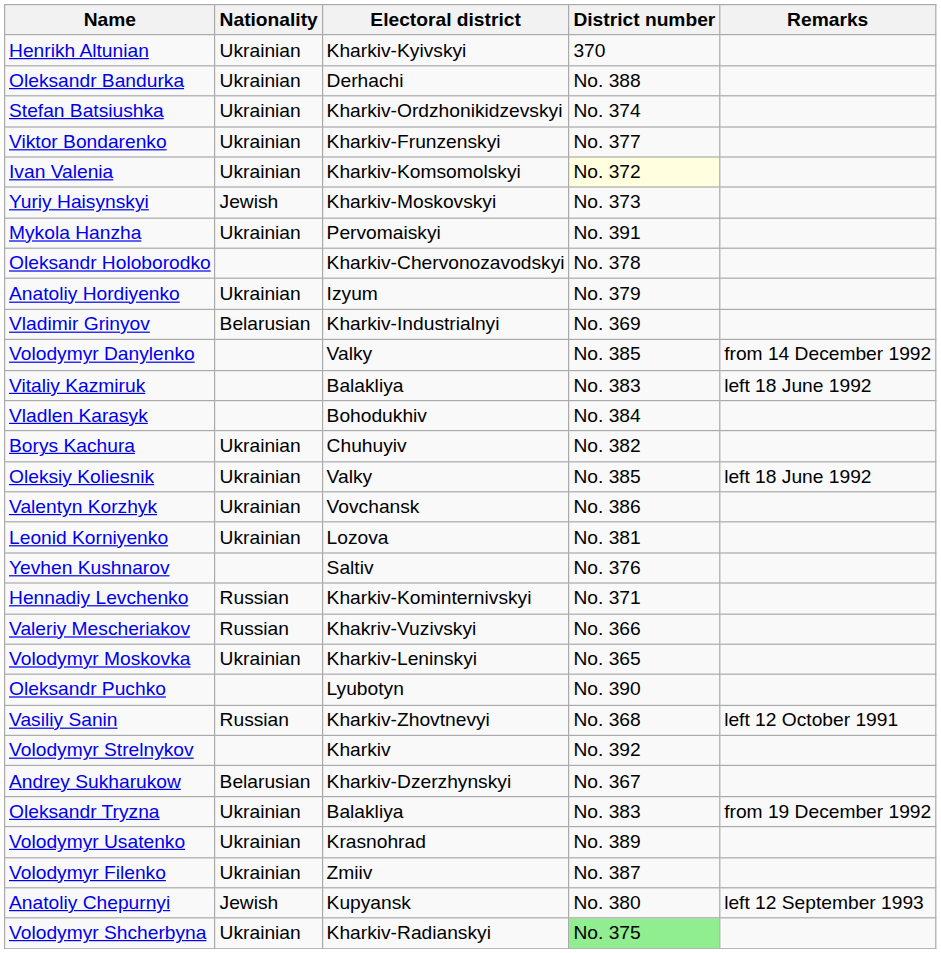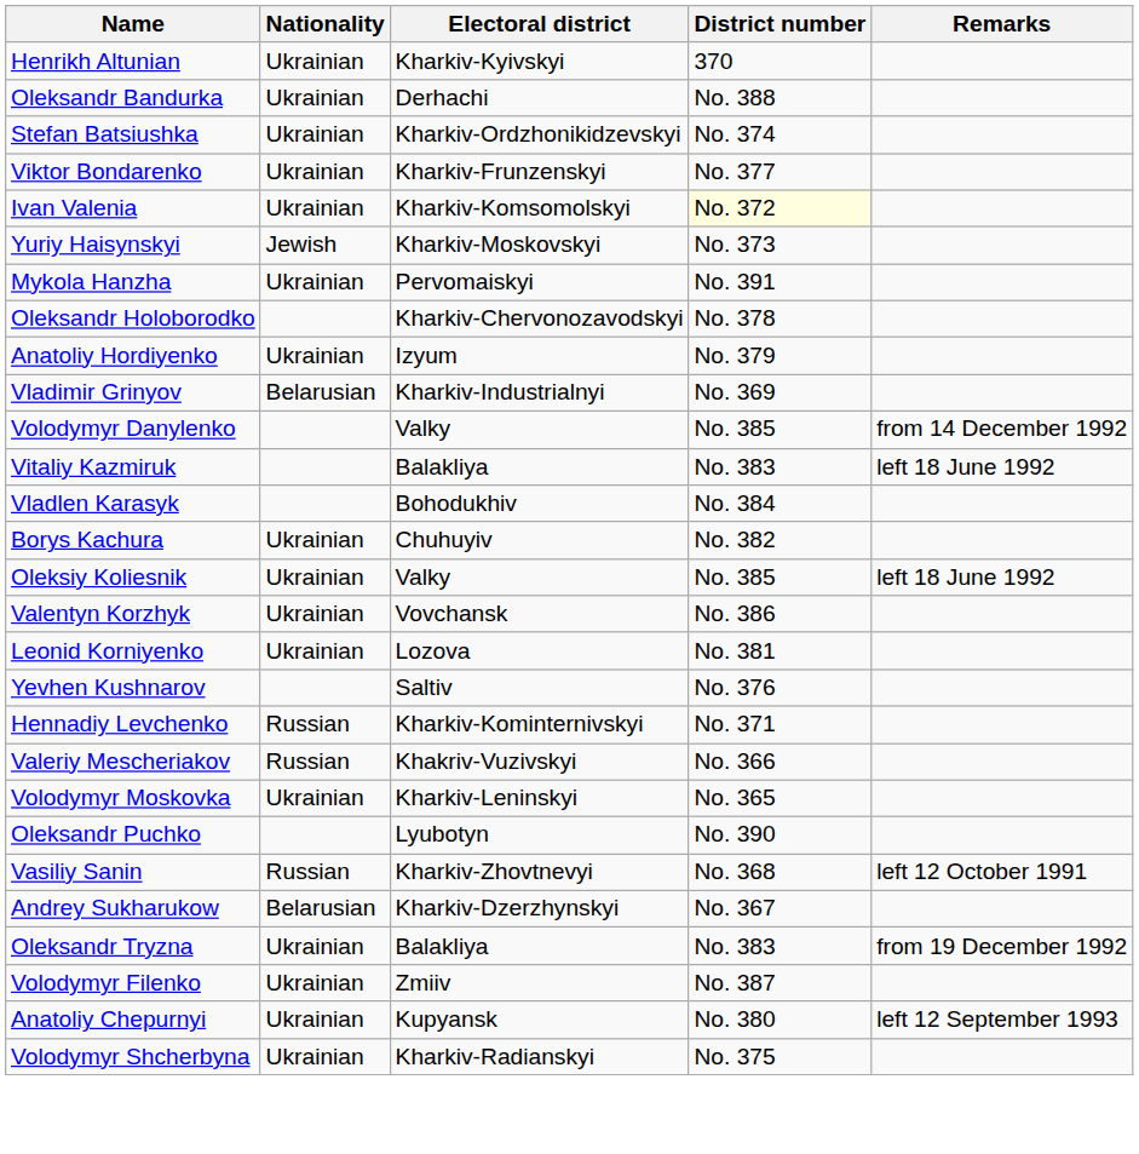 <table class="wikitable standard sortable">
 <tr>
 <th>Name</th>
 <th>Nationality</th>
 <th>Electoral district</th>
 <th>District number</th>
 <th>Remarks</th>
 </tr>
 <tr>
 <td><a href='#'>Henrikh Altunian</a></td>
 <td>Ukrainian</td>
 <td>Kharkiv-Kyivskyi</td>
 <td>370</td>
 <td></td>
 </tr>
 <tr>
 <td><a href='#'>Oleksandr Bandurka</a></td>
 <td>Ukrainian</td>
 <td>Derhachi</td>
 <td>No. 388</td>
 <td></td>
 </tr>
 <tr>
 <td><a href='#'>Stefan Batsiushka</a></td>
 <td>Ukrainian</td>
 <td>Kharkiv-Ordzhonikidzevskyi</td>
 <td>No. 374</td>
 <td></td>
 </tr>
 <tr>
 <td><a href='#'>Viktor Bondarenko</a></td>
 <td>Ukrainian</td>
 <td>Kharkiv-Frunzenskyi</td>
 <td>No. 377</td>
 <td></td>
 </tr>
 <tr>
 <td><a href='#'>Ivan Valenia</a></td>
 <td>Ukrainian</td>
 <td>Kharkiv-Komsomolskyi</td>
 <td style="background: lightyellow;">No. 372</td>
 <td></td>
 </tr>
 <tr>
 <td><a href='#'>Yuriy Haisynskyi</a></td>
 <td>Jewish</td>
 <td>Kharkiv-Moskovskyi</td>
 <td>No. 373</td>
 <td></td>
 </tr>
 <tr>
 <td><a href='#'>Mykola Hanzha</a></td>
 <td>Ukrainian</td>
 <td>Pervomaiskyi</td>
 <td>No. 391</td>
 <td></td>
 </tr>
 <tr>
 <td><a href='#'>Oleksandr Holoborodko</a></td>
 <td></td>
 <td>Kharkiv-Chervonozavodskyi</td>
 <td>No. 378</td>
 <td></td>
 </tr>
 <tr>
 <td><a href='#'>Anatoliy Hordiyenko</a></td>
 <td>Ukrainian</td>
 <td>Izyum</td>
 <td>No. 379</td>
 <td></td>
 </tr>
 <tr>
 <td><a href='#'>Vladimir Grinyov</a></td>
 <td>Belarusian</td>
 <td>Kharkiv-Industrialnyi</td>
 <td>No. 369</td>
 <td></td>
 </tr>
 <tr>
 <td><a href='#'>Volodymyr Danylenko</a></td>
 <td></td>
 <td>Valky</td>
 <td>No. 385</td>
 <td>from 14 December 1992</td>
 </tr>
 <tr>
 <td><a href='#'>Vitaliy Kazmiruk</a></td>
 <td></td>
 <td>Balakliya</td>
 <td>No. 383</td>
 <td>left 18 June 1992</td>
 </tr>
 <tr>
 <td><a href='#'>Vladlen Karasyk</a></td>
 <td></td>
 <td>Bohodukhiv</td>
 <td>No. 384</td>
 <td></td>
 </tr>
 <tr>
 <td><a href='#'>Borys Kachura</a></td>
 <td>Ukrainian</td>
 <td>Chuhuyiv</td>
 <td>No. 382</td>
 <td></td>
 </tr>
 <tr>
 <td><a href='#'>Oleksiy Koliesnik</a></td>
 <td>Ukrainian</td>
 <td>Valky</td>
 <td>No. 385</td>
 <td>left 18 June 1992</td>
 </tr>
 <tr>
 <td><a href='#'>Valentyn Korzhyk</a></td>
 <td>Ukrainian</td>
 <td>Vovchansk</td>
 <td>No. 386</td>
 <td></td>
 </tr>
 <tr>
 <td><a href='#'>Leonid Korniyenko</a></td>
 <td>Ukrainian</td>
 <td>Lozova</td>
 <td>No. 381</td>
 <td></td>
 </tr>
 <tr>
 <td><a href='#'>Yevhen Kushnarov</a></td>
 <td></td>
 <td>Saltiv</td>
 <td>No. 376</td>
 <td></td>
 </tr>
 <tr>
 <td><a href='#'>Hennadiy Levchenko</a></td>
 <td>Russian</td>
 <td>Kharkiv-Kominternivskyi</td>
 <td>No. 371</td>
 <td></td>
 </tr>
 <tr>
 <td><a href='#'>Valeriy Mescheriakov</a></td>
 <td>Russian</td>
 <td>Khakriv-Vuzivskyi</td>
 <td>No. 366</td>
 <td></td>
 </tr>
 <tr>
 <td><a href='#'>Volodymyr Moskovka</a></td>
 <td>Ukrainian</td>
 <td>Kharkiv-Leninskyi</td>
 <td>No. 365</td>
 <td></td>
 </tr>
 <tr>
 <td><a href='#'>Oleksandr Puchko</a></td>
 <td></td>
 <td>Lyubotyn</td>
 <td>No. 390</td>
 <td></td>
 </tr>
 <tr>
 <td><a href='#'>Vasiliy Sanin</a></td>
 <td>Russian</td>
 <td>Kharkiv-Zhovtnevyi</td>
 <td>No. 368</td>
 <td>left 12 October 1991</td>
 </tr>
 <tr>
-<td><a href='#'>Volodymyr Strelnykov</a></td>
-<td></td>
-<td>Kharkiv</td>
-<td>No. 392</td>
-<td></td>
-</tr>
-<tr>
 <td><a href='#'>Andrey Sukharukow</a></td>
 <td>Belarusian</td>
 <td>Kharkiv-Dzerzhynskyi</td>
 <td>No. 367</td>
 <td></td>
 </tr>
 <tr>
 <td><a href='#'>Oleksandr Tryzna</a></td>
 <td>Ukrainian</td>
 <td>Balakliya</td>
 <td>No. 383</td>
 <td>from 19 December 1992</td>
 </tr>
 <tr>
-<td><a href='#'>Volodymyr Usatenko</a></td>
-<td>Ukrainian</td>
-<td>Krasnohrad</td>
-<td>No. 389</td>
-<td></td>
-</tr>
-<tr>
 <td><a href='#'>Volodymyr Filenko</a></td>
 <td>Ukrainian</td>
 <td>Zmiiv</td>
 <td>No. 387</td>
 <td></td>
 </tr>
 <tr>
 <td><a href='#'>Anatoliy Chepurnyi</a></td>
-<td>Jewish</td>
+<td>Ukrainian</td>
 <td>Kupyansk</td>
 <td>No. 380</td>
 <td>left 12 September 1993</td>
 </tr>
 <tr>
 <td><a href='#'>Volodymyr Shcherbyna</a></td>
 <td>Ukrainian</td>
 <td>Kharkiv-Radianskyi</td>
-<td style="background: lightgreen;">No. 375</td>
+<td>No. 375</td>
 <td></td>
 </tr>
 <tr>
 </tr>
 </table>
